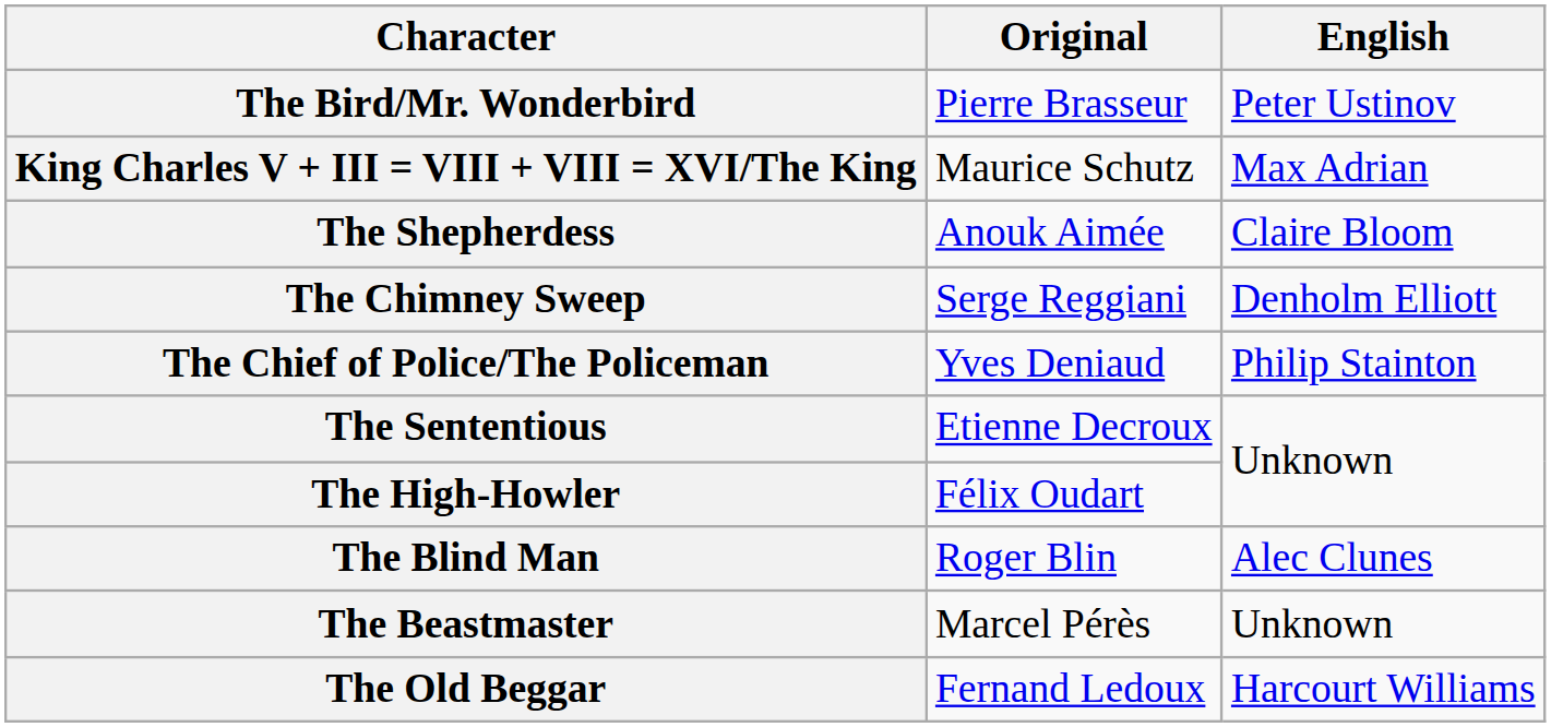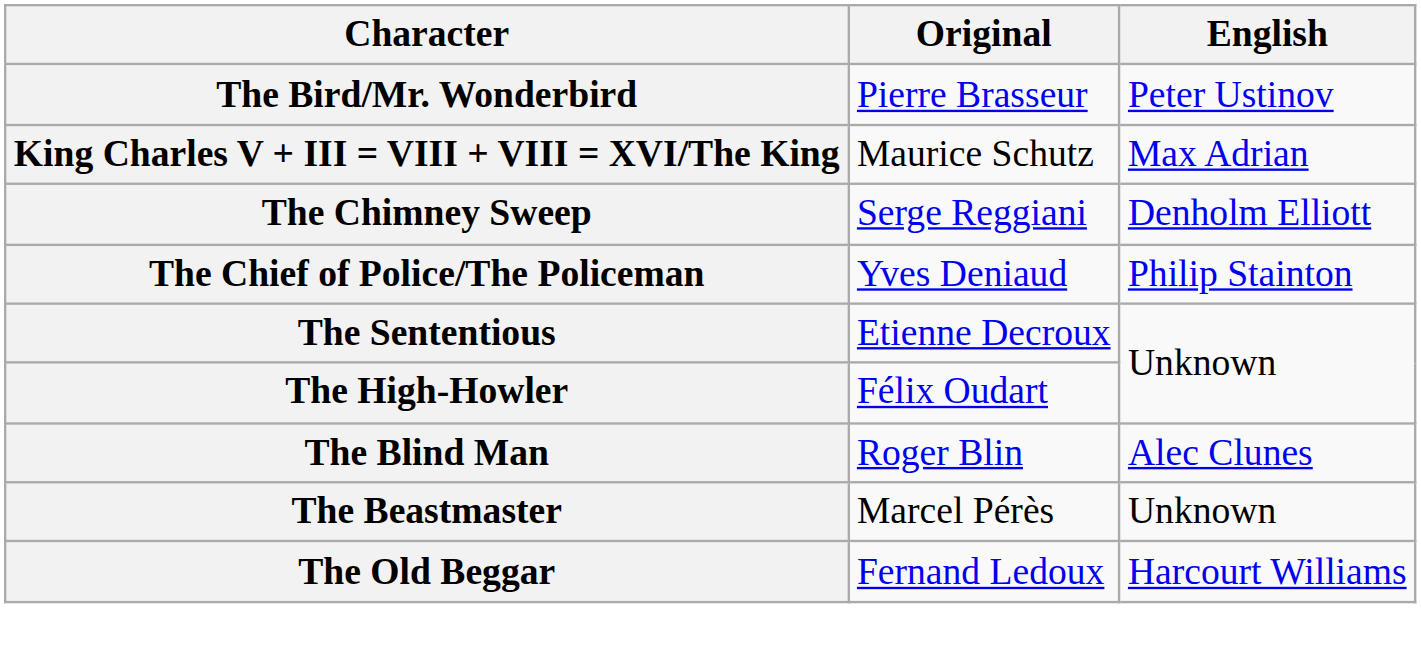 <table class="wikitable">
 <tr>
 <th>Character</th>
 <th>Original</th>
 <th>English</th>
 </tr>
 <tr>
 <th>The Bird/Mr. Wonderbird</th>
 <td><a href='#'>Pierre Brasseur</a></td>
 <td><a href='#'>Peter Ustinov</a></td>
 </tr>
 <tr>
 <th>King Charles V + III = VIII + VIII = XVI/The King</th>
 <td>Maurice Schutz</td>
 <td><a href='#'>Max Adrian</a></td>
-</tr>
-<tr>
-<th>The Shepherdess</th>
-<td><a href='#'>Anouk Aimée</a></td>
-<td><a href='#'>Claire Bloom</a></td>
 </tr>
 <tr>
 <th>The Chimney Sweep</th>
 <td><a href='#'>Serge Reggiani</a></td>
 <td><a href='#'>Denholm Elliott</a></td>
 </tr>
 <tr>
 <th>The Chief of Police/The Policeman</th>
 <td><a href='#'>Yves Deniaud</a></td>
 <td><a href='#'>Philip Stainton</a></td>
 </tr>
 <tr>
 <th>The Sententious</th>
 <td><a href='#'>Etienne Decroux</a></td>
 <td rowspan="2">Unknown</td>
 </tr>
 <tr>
 <th>The High-Howler</th>
 <td><a href='#'>Félix Oudart</a></td>
 </tr>
 <tr>
 <th>The Blind Man</th>
 <td><a href='#'>Roger Blin</a></td>
 <td><a href='#'>Alec Clunes</a></td>
 </tr>
 <tr>
 <th>The Beastmaster</th>
 <td>Marcel Pérès</td>
 <td>Unknown</td>
 </tr>
 <tr>
 <th>The Old Beggar</th>
 <td><a href='#'>Fernand Ledoux</a></td>
 <td><a href='#'>Harcourt Williams</a></td>
 </tr>
 </table>
